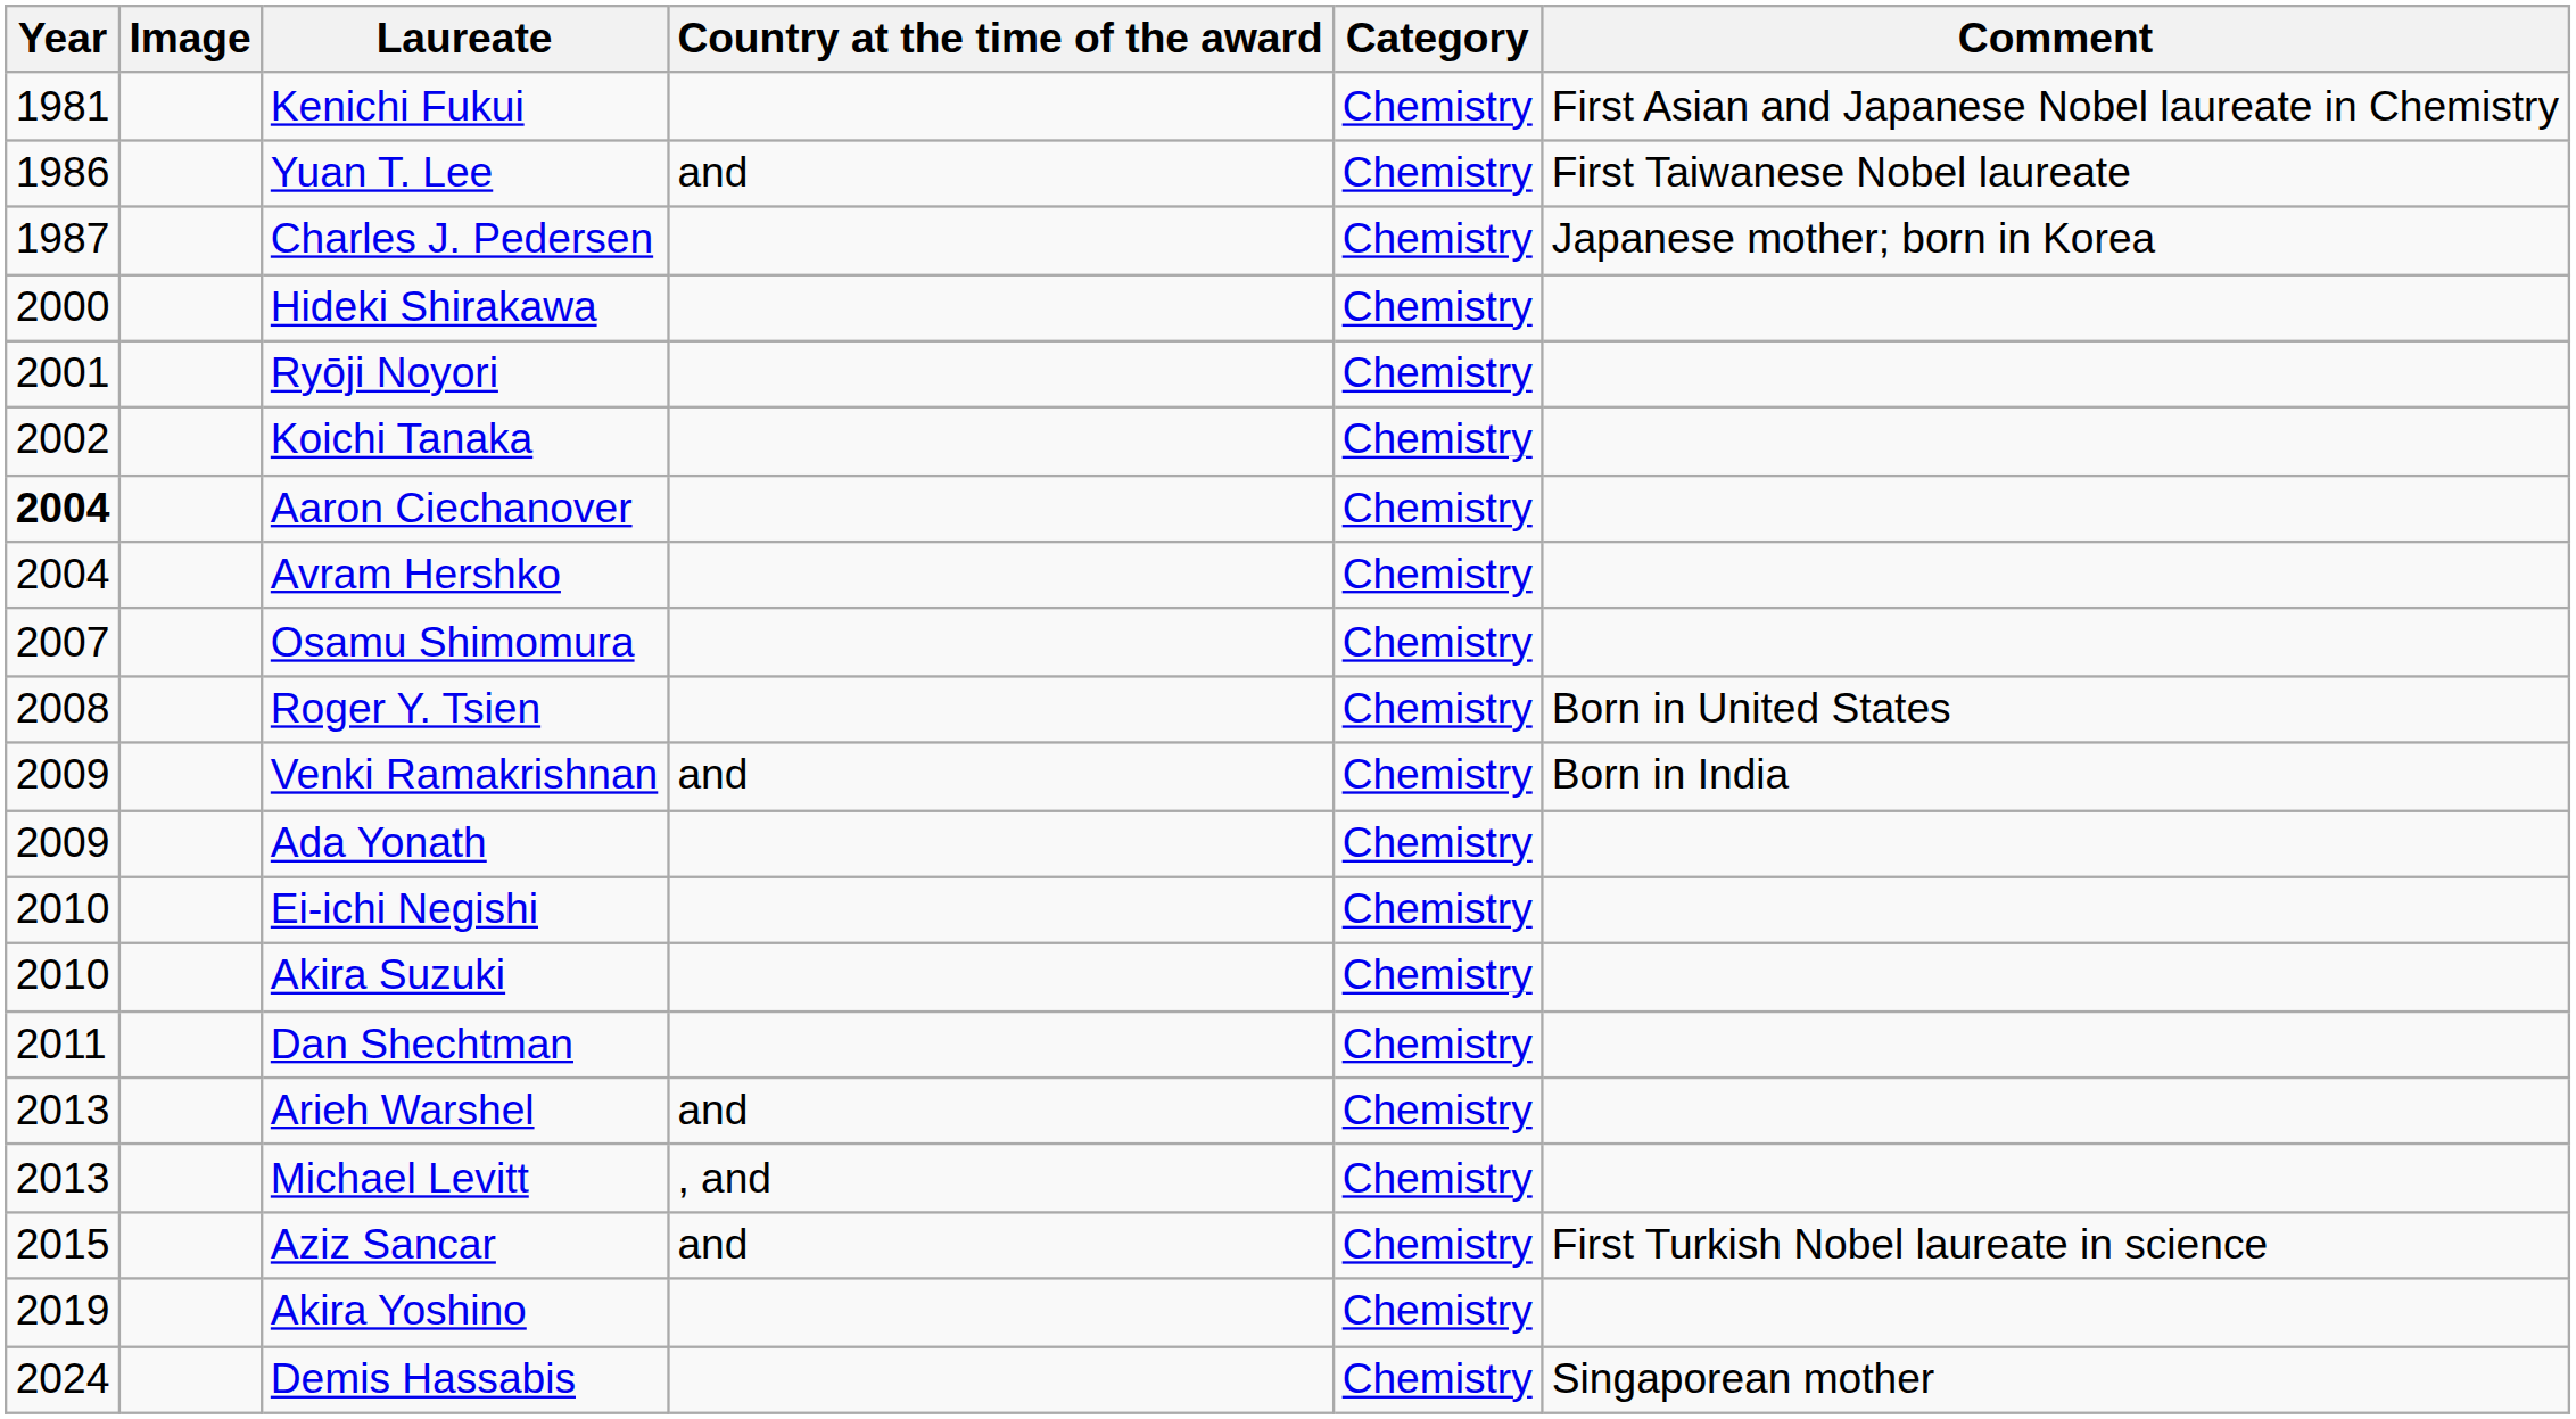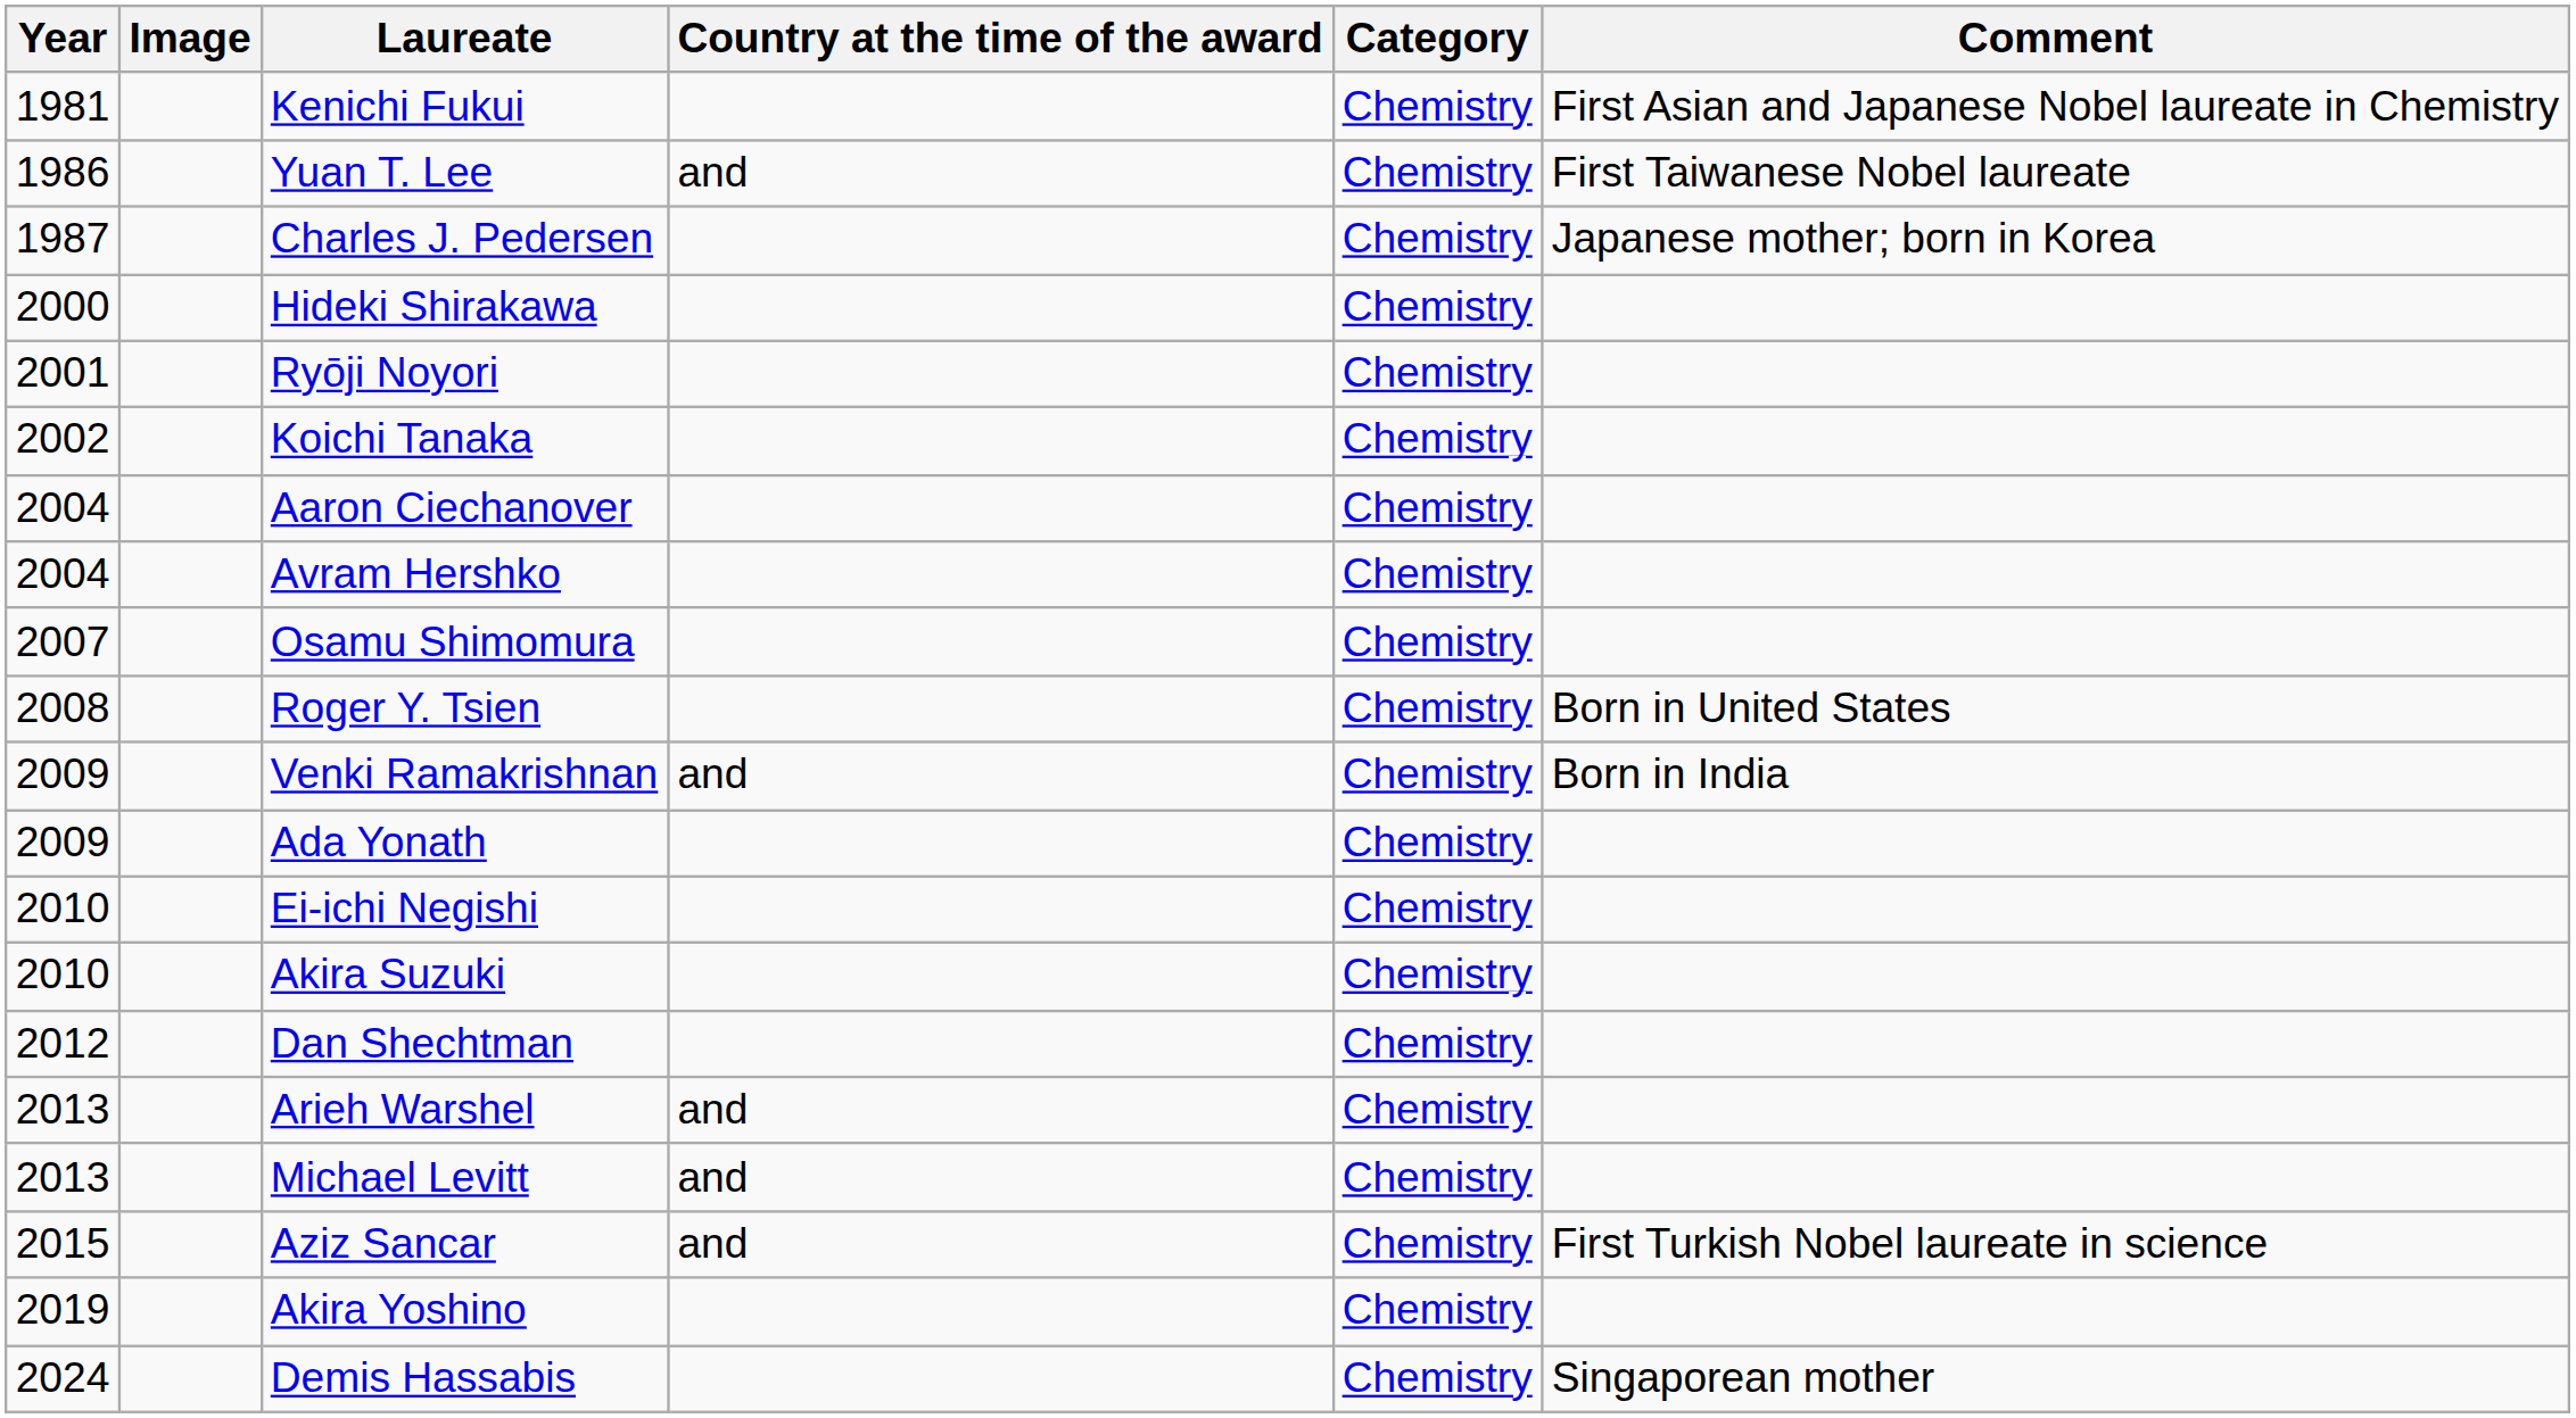 <table class="wikitable sortable">
 <tr>
 <th>Year</th>
 <th>Image</th>
 <th>Laureate</th>
 <th>Country at the time of the award</th>
 <th>Category</th>
 <th>Comment</th>
 </tr>
 <tr>
 <td>1981</td>
 <td></td>
 <td><a href='#'>Kenichi Fukui</a></td>
 <td></td>
 <td><a href='#'>Chemistry</a></td>
 <td>First Asian and Japanese Nobel laureate in Chemistry</td>
 </tr>
 <tr>
 <td>1986</td>
 <td></td>
 <td><a href='#'>Yuan T. Lee</a></td>
 <td> and </td>
 <td><a href='#'>Chemistry</a></td>
 <td>First Taiwanese Nobel laureate</td>
 </tr>
 <tr>
 <td>1987</td>
 <td></td>
 <td><a href='#'>Charles J. Pedersen</a></td>
 <td></td>
 <td><a href='#'>Chemistry</a></td>
 <td>Japanese mother; born in Korea</td>
 </tr>
 <tr>
 <td>2000</td>
 <td></td>
 <td><a href='#'>Hideki Shirakawa</a></td>
 <td></td>
 <td><a href='#'>Chemistry</a></td>
 <td></td>
 </tr>
 <tr>
 <td>2001</td>
 <td></td>
 <td><a href='#'>Ryōji Noyori</a></td>
 <td></td>
 <td><a href='#'>Chemistry</a></td>
 <td></td>
 </tr>
 <tr>
 <td>2002</td>
 <td></td>
 <td><a href='#'>Koichi Tanaka</a></td>
 <td></td>
 <td><a href='#'>Chemistry</a></td>
 <td></td>
 </tr>
 <tr>
-<td><strong>2004</strong></td>
+<td>2004</td>
 <td></td>
 <td><a href='#'>Aaron Ciechanover</a></td>
 <td></td>
 <td><a href='#'>Chemistry</a></td>
 <td></td>
 </tr>
 <tr>
 <td>2004</td>
 <td></td>
 <td><a href='#'>Avram Hershko</a></td>
 <td></td>
 <td><a href='#'>Chemistry</a></td>
 <td></td>
 </tr>
 <tr>
 <td>2007</td>
 <td></td>
 <td><a href='#'>Osamu Shimomura</a></td>
 <td></td>
 <td><a href='#'>Chemistry</a></td>
 <td></td>
 </tr>
 <tr>
 <td>2008</td>
 <td></td>
 <td><a href='#'>Roger Y. Tsien</a></td>
 <td></td>
 <td><a href='#'>Chemistry</a></td>
 <td>Born in United States</td>
 </tr>
 <tr>
 <td>2009</td>
 <td></td>
 <td><a href='#'>Venki Ramakrishnan</a></td>
 <td> and </td>
 <td><a href='#'>Chemistry</a></td>
 <td>Born in India</td>
 </tr>
 <tr>
 <td>2009</td>
 <td></td>
 <td><a href='#'>Ada Yonath</a></td>
 <td></td>
 <td><a href='#'>Chemistry</a></td>
 <td></td>
 </tr>
 <tr>
 <td>2010</td>
 <td></td>
 <td><a href='#'>Ei-ichi Negishi</a></td>
 <td></td>
 <td><a href='#'>Chemistry</a></td>
 <td></td>
 </tr>
 <tr>
 <td>2010</td>
 <td></td>
 <td><a href='#'>Akira Suzuki</a></td>
 <td></td>
 <td><a href='#'>Chemistry</a></td>
 <td></td>
 </tr>
 <tr>
-<td>2011</td>
+<td>2012</td>
 <td></td>
 <td><a href='#'>Dan Shechtman</a></td>
 <td></td>
 <td><a href='#'>Chemistry</a></td>
 <td></td>
 </tr>
 <tr>
 <td>2013</td>
 <td></td>
 <td><a href='#'>Arieh Warshel</a></td>
 <td> and </td>
 <td><a href='#'>Chemistry</a></td>
 <td></td>
 </tr>
 <tr>
 <td>2013</td>
 <td></td>
 <td><a href='#'>Michael Levitt</a></td>
-<td>,  and </td>
+<td> and </td>
 <td><a href='#'>Chemistry</a></td>
 <td></td>
 </tr>
 <tr>
 <td>2015</td>
 <td></td>
 <td><a href='#'>Aziz Sancar</a></td>
 <td> and </td>
 <td><a href='#'>Chemistry</a></td>
 <td>First Turkish Nobel laureate in science</td>
 </tr>
 <tr>
 <td>2019</td>
 <td></td>
 <td><a href='#'>Akira Yoshino</a></td>
 <td></td>
 <td><a href='#'>Chemistry</a></td>
 <td></td>
 </tr>
 <tr>
 <td>2024</td>
 <td></td>
 <td><a href='#'>Demis Hassabis</a></td>
 <td></td>
 <td><a href='#'>Chemistry</a></td>
 <td>Singaporean mother</td>
 </tr>
 </table>
